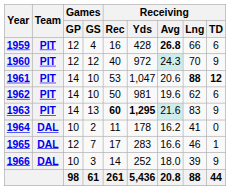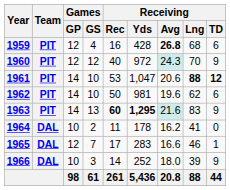 <table class="wikitable" style="text-align:center;">
 <tr>
 <th rowspan="2">Year</th>
 <th rowspan="2">Team</th>
 <th colspan="2">Games</th>
 <th colspan="5">Receiving</th>
 </tr>
 <tr>
 <th>GP</th>
 <th>GS</th>
 <th>Rec</th>
 <th>Yds</th>
 <th>Avg</th>
 <th>Lng</th>
 <th>TD</th>
 </tr>
 <tr>
 <th><a href='#'>1959</a></th>
 <th><a href='#'>PIT</a></th>
 <td>12</td>
 <td>4</td>
 <td>16</td>
 <td>428</td>
 <td><strong>26.8</strong></td>
-<td>66</td>
+<td>68</td>
 <td>6</td>
 </tr>
 <tr>
 <th><a href='#'>1960</a></th>
 <th><a href='#'>PIT</a></th>
 <td>12</td>
 <td>12</td>
 <td>40</td>
 <td>972</td>
 <td style="background:#cfecec;">24.3</td>
 <td>70</td>
 <td>9</td>
 </tr>
 <tr>
 <th><a href='#'>1961</a></th>
 <th><a href='#'>PIT</a></th>
 <td>14</td>
 <td>10</td>
 <td>53</td>
 <td>1,047</td>
 <td>20.6</td>
 <td><strong>88</strong></td>
 <td><strong>12</strong></td>
 </tr>
 <tr>
 <th><a href='#'>1962</a></th>
 <th><a href='#'>PIT</a></th>
 <td>14</td>
 <td>10</td>
 <td>50</td>
 <td>981</td>
 <td>19.6</td>
 <td>62</td>
 <td>6</td>
 </tr>
 <tr>
 <th><a href='#'>1963</a></th>
 <th><a href='#'>PIT</a></th>
 <td>14</td>
 <td>13</td>
 <td><strong>60</strong></td>
 <td><strong>1,295</strong></td>
 <td style="background:#cfecec;">21.6</td>
 <td>83</td>
 <td>9</td>
 </tr>
 <tr>
 <th><a href='#'>1964</a></th>
 <th><a href='#'>DAL</a></th>
 <td>10</td>
 <td>2</td>
 <td>11</td>
 <td>178</td>
 <td>16.2</td>
 <td>41</td>
 <td>0</td>
 </tr>
 <tr>
 <th><a href='#'>1965</a></th>
 <th><a href='#'>DAL</a></th>
 <td>12</td>
 <td>7</td>
 <td>17</td>
 <td>283</td>
 <td>16.6</td>
 <td>46</td>
 <td>1</td>
 </tr>
 <tr>
 <th><a href='#'>1966</a></th>
 <th><a href='#'>DAL</a></th>
 <td>10</td>
 <td>3</td>
 <td>14</td>
 <td>252</td>
 <td>18.0</td>
 <td>39</td>
 <td>9</td>
 </tr>
 <tr>
 <th colspan="2"></th>
 <th>98</th>
 <th>61</th>
 <th>261</th>
 <th>5,436</th>
 <th>20.8</th>
 <th>88</th>
 <th>44</th>
 </tr>
 </table>
